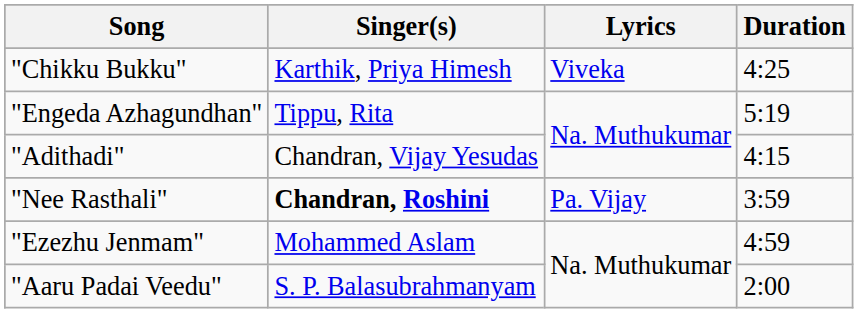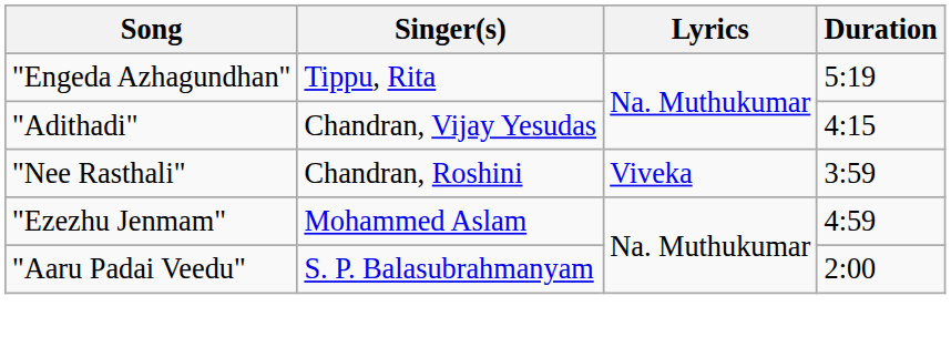 <table class="wikitable" style="font-size:95%;">
 <tr>
 <th>Song</th>
 <th>Singer(s)</th>
 <th>Lyrics</th>
 <th>Duration</th>
-</tr>
-<tr>
-<td>"Chikku Bukku"</td>
-<td><a href='#'>Karthik</a>, <a href='#'>Priya Himesh</a></td>
-<td><a href='#'>Viveka</a></td>
-<td>4:25</td>
 </tr>
 <tr>
 <td>"Engeda Azhagundhan"</td>
 <td><a href='#'>Tippu</a>, <a href='#'>Rita</a></td>
 <td rowspan=2><a href='#'>Na. Muthukumar</a></td>
 <td>5:19</td>
 </tr>
 <tr>
 <td>"Adithadi"</td>
 <td>Chandran, <a href='#'>Vijay Yesudas</a></td>
 <td>4:15</td>
 </tr>
 <tr>
 <td>"Nee Rasthali"</td>
-<td><strong>Chandran, <a href='#'>Roshini</a></strong></td>
-<td><a href='#'>Pa. Vijay</a></td>
+<td>Chandran, <a href='#'>Roshini</a></td>
+<td><a href='#'>Viveka</a></td>
 <td>3:59</td>
 </tr>
 <tr>
 <td>"Ezezhu Jenmam"</td>
 <td><a href='#'>Mohammed Aslam</a></td>
 <td rowspan=2>Na. Muthukumar</td>
 <td>4:59</td>
 </tr>
 <tr>
 <td>"Aaru Padai Veedu"</td>
 <td><a href='#'>S. P. Balasubrahmanyam</a></td>
 <td>2:00</td>
 </tr>
 </table>
